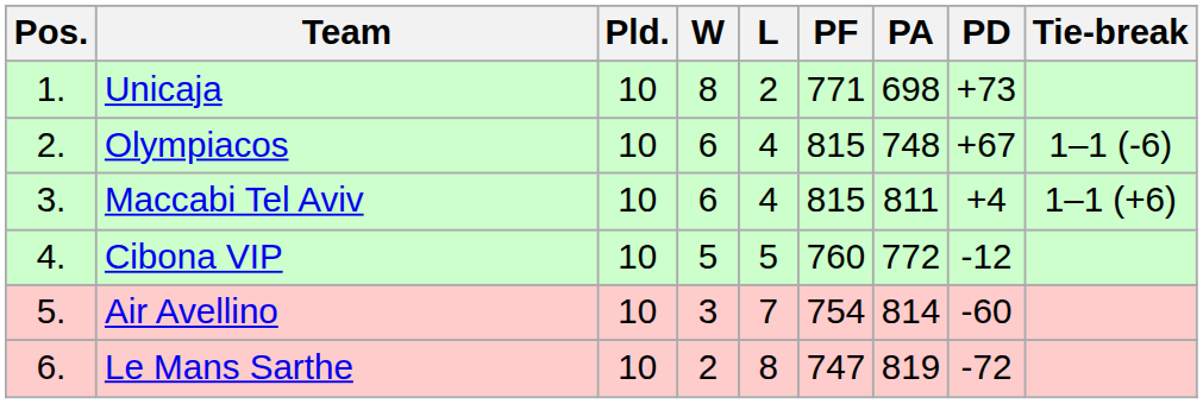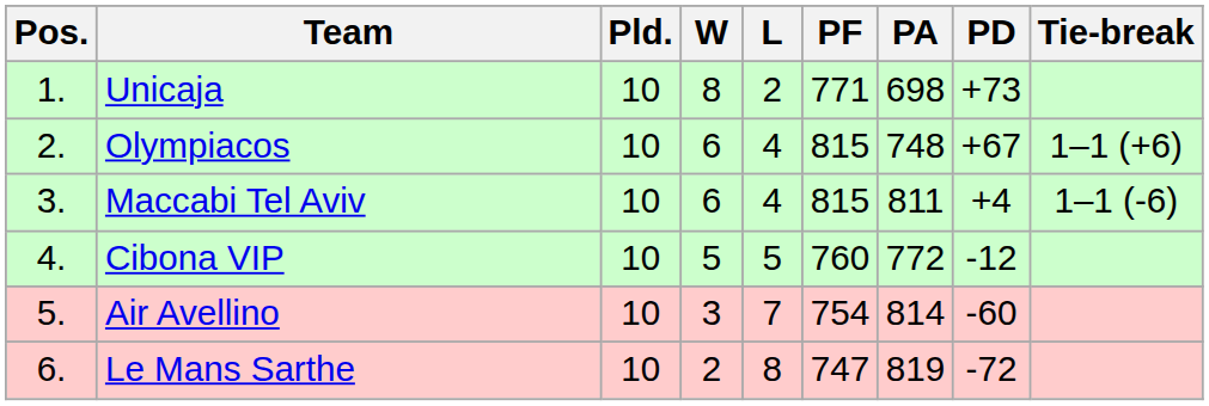 <table class="wikitable" style="text-align:center">
 <tr>
 <th width=15>Pos.</th>
 <th width=220>Team</th>
 <th width=20>Pld.</th>
 <th width=20>W</th>
 <th width=20>L</th>
 <th width=20>PF</th>
 <th width=20>PA</th>
 <th width=20>PD</th>
 <th>Tie-break</th>
 </tr>
 <tr style="background: #ccffcc;">
 <td>1.</td>
 <td align=left> <a href='#'>Unicaja</a></td>
 <td>10</td>
 <td>8</td>
 <td>2</td>
 <td>771</td>
 <td>698</td>
 <td>+73</td>
 <td></td>
 </tr>
 <tr style="background: #ccffcc;">
 <td>2.</td>
 <td align=left> <a href='#'>Olympiacos</a></td>
 <td>10</td>
 <td>6</td>
 <td>4</td>
 <td>815</td>
 <td>748</td>
 <td>+67</td>
-<td>1–1 (-6)</td>
+<td>1–1 (+6)</td>
 </tr>
 <tr style="background: #ccffcc;">
 <td>3.</td>
 <td align=left> <a href='#'>Maccabi Tel Aviv</a></td>
 <td>10</td>
 <td>6</td>
 <td>4</td>
 <td>815</td>
 <td>811</td>
 <td>+4</td>
-<td>1–1 (+6)</td>
+<td>1–1 (-6)</td>
 </tr>
 <tr style="background: #ccffcc;">
 <td>4.</td>
 <td align=left> <a href='#'>Cibona VIP</a></td>
 <td>10</td>
 <td>5</td>
 <td>5</td>
 <td>760</td>
 <td>772</td>
 <td>-12</td>
 <td></td>
 </tr>
 <tr style="background: #ffcccc;">
 <td>5.</td>
 <td align=left> <a href='#'>Air Avellino</a></td>
 <td>10</td>
 <td>3</td>
 <td>7</td>
 <td>754</td>
 <td>814</td>
 <td>-60</td>
 <td></td>
 </tr>
 <tr style="background: #ffcccc;">
 <td>6.</td>
 <td align=left> <a href='#'>Le Mans Sarthe</a></td>
 <td>10</td>
 <td>2</td>
 <td>8</td>
 <td>747</td>
 <td>819</td>
 <td>-72</td>
 <td></td>
 </tr>
 </table>
